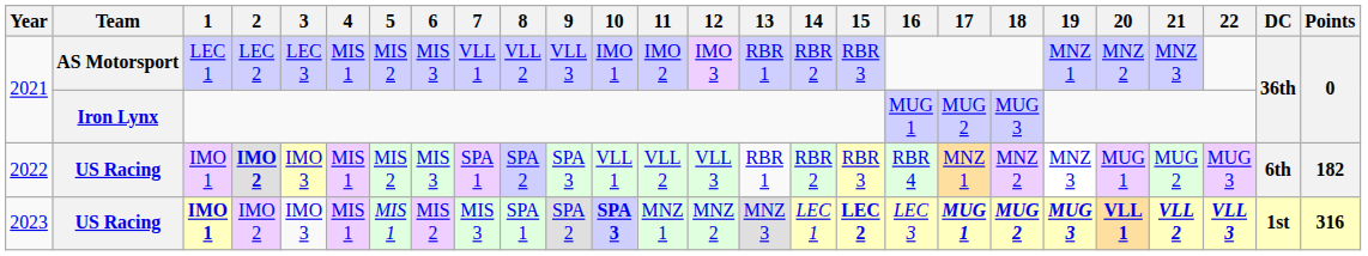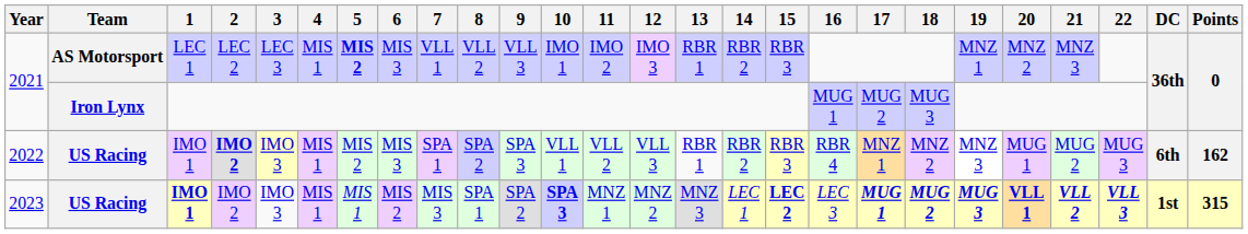 <table class="wikitable" style="text-align:center; font-size:85%">
 <tr>
 <th>Year</th>
 <th>Team</th>
 <th>1</th>
 <th>2</th>
 <th>3</th>
 <th>4</th>
 <th>5</th>
 <th>6</th>
 <th>7</th>
 <th>8</th>
 <th>9</th>
 <th>10</th>
 <th>11</th>
 <th>12</th>
 <th>13</th>
 <th>14</th>
 <th>15</th>
 <th>16</th>
 <th>17</th>
 <th>18</th>
 <th>19</th>
 <th>20</th>
 <th>21</th>
 <th>22</th>
 <th>DC</th>
 <th>Points</th>
 </tr>
 <tr>
 <td rowspan="2"><a href='#'>2021</a></td>
 <th nowrap>AS Motorsport</th>
 <td style="background:#CFCFFF;"><a href='#'>LEC<br>1</a><br></td>
 <td style="background:#CFCFFF;"><a href='#'>LEC<br>2</a><br></td>
 <td style="background:#CFCFFF;"><a href='#'>LEC<br>3</a><br></td>
 <td style="background:#CFCFFF;"><a href='#'>MIS<br>1</a><br></td>
-<td style="background:#CFCFFF;"><a href='#'>MIS<br>2</a><br></td>
+<td style="background:#CFCFFF;"><strong><a href='#'>MIS<br>2</a><br></strong></td>
 <td style="background:#CFCFFF;"><a href='#'>MIS<br>3</a><br></td>
 <td style="background:#CFCFFF;"><a href='#'>VLL<br>1</a><br></td>
 <td style="background:#CFCFFF;"><a href='#'>VLL<br>2</a><br></td>
 <td style="background:#CFCFFF;"><a href='#'>VLL<br>3</a><br></td>
 <td style="background:#CFCFFF;"><a href='#'>IMO<br>1</a><br></td>
 <td style="background:#CFCFFF;"><a href='#'>IMO<br>2</a><br></td>
 <td style="background:#EFCFFF;"><a href='#'>IMO<br>3</a><br></td>
 <td style="background:#CFCFFF;"><a href='#'>RBR<br>1</a><br></td>
 <td style="background:#CFCFFF;"><a href='#'>RBR<br>2</a><br></td>
 <td style="background:#CFCFFF;"><a href='#'>RBR<br>3</a><br></td>
 <td colspan=3></td>
 <td style="background:#CFCFFF;"><a href='#'>MNZ<br>1</a><br></td>
 <td style="background:#CFCFFF;"><a href='#'>MNZ<br>2</a><br></td>
 <td style="background:#CFCFFF;"><a href='#'>MNZ<br>3</a><br></td>
 <td></td>
 <th rowspan="2">36th</th>
 <th rowspan="2">0</th>
 </tr>
 <tr>
 <th nowrap><a href='#'>Iron Lynx</a></th>
 <td colspan=15></td>
 <td style="background:#CFCFFF;"><a href='#'>MUG<br>1</a><br></td>
 <td style="background:#CFCFFF;"><a href='#'>MUG<br>2</a><br></td>
 <td style="background:#CFCFFF;"><a href='#'>MUG<br>3</a><br></td>
 <td colspan=4></td>
 </tr>
 <tr>
 <td><a href='#'>2022</a></td>
 <th nowrap><a href='#'>US Racing</a></th>
 <td style="background:#EFCFFF;"><a href='#'>IMO<br>1</a><br></td>
 <td style="background:#DFDFDF;"><strong><a href='#'>IMO<br>2</a><br></strong></td>
 <td style="background:#FFFFBF;"><a href='#'>IMO<br>3</a><br></td>
 <td style="background:#EFCFFF;"><a href='#'>MIS<br>1</a><br></td>
 <td style="background:#DFFFDF;"><a href='#'>MIS<br>2</a><br></td>
 <td style="background:#DFFFDF;"><a href='#'>MIS<br>3</a><br></td>
 <td style="background:#EFCFFF;"><a href='#'>SPA<br>1</a><br></td>
 <td style="background:#CFCFFF;"><a href='#'>SPA<br>2</a><br></td>
 <td style="background:#DFFFDF;"><a href='#'>SPA<br>3</a><br></td>
 <td style="background:#DFFFDF;"><a href='#'>VLL<br>1</a><br></td>
 <td style="background:#DFFFDF;"><a href='#'>VLL<br>2</a><br></td>
 <td style="background:#DFFFDF;"><a href='#'>VLL<br>3</a><br></td>
 <td style="background:#;"><a href='#'>RBR<br>1</a></td>
 <td style="background:#DFFFDF;"><a href='#'>RBR<br>2</a><br></td>
 <td style="background:#FFFFBF;"><a href='#'>RBR<br>3</a><br></td>
 <td style="background:#DFFFDF;"><a href='#'>RBR<br>4</a><br></td>
 <td style="background:#FFDF9F;"><a href='#'>MNZ<br>1</a><br></td>
 <td style="background:#EFCFFF;"><a href='#'>MNZ<br>2</a><br></td>
 <td style="background:#FFFFFF;"><a href='#'>MNZ<br>3</a><br></td>
 <td style="background:#EFCFFF;"><a href='#'>MUG<br>1</a><br></td>
 <td style="background:#DFFFDF;"><a href='#'>MUG<br>2</a><br></td>
 <td style="background:#EFCFFF;"><a href='#'>MUG<br>3</a><br></td>
 <th>6th</th>
-<th>182</th>
+<th>162</th>
 </tr>
 <tr>
 <td><a href='#'>2023</a></td>
 <th nowrap><a href='#'>US Racing</a></th>
 <td style="background:#FFFFBF;"><strong><a href='#'>IMO<br>1</a></strong><br></td>
 <td style="background:#EFCFFF;"><a href='#'>IMO<br>2</a><br></td>
 <td style="background:#;"><a href='#'>IMO<br>3</a></td>
 <td style="background:#EFCFFF;"><a href='#'>MIS<br>1</a><br></td>
 <td style="background:#DFFFDF;"><em><a href='#'>MIS<br>1</a></em><br></td>
 <td style="background:#EFCFFF;"><a href='#'>MIS<br>2</a><br></td>
 <td style="background:#DFFFDF;"><a href='#'>MIS<br>3</a><br></td>
 <td style="background:#DFFFDF;"><a href='#'>SPA<br>1</a><br></td>
 <td style="background:#DFDFDF;"><a href='#'>SPA<br>2</a><br></td>
 <td style="background:#CFCFFF;"><strong><a href='#'>SPA<br>3</a></strong><br></td>
 <td style="background:#DFFFDF;"><a href='#'>MNZ<br>1</a><br></td>
 <td style="background:#DFFFDF;"><a href='#'>MNZ<br>2</a><br></td>
 <td style="background:#DFDFDF;"><a href='#'>MNZ<br>3</a><br></td>
 <td style="background:#FFFFBF;"><em><a href='#'>LEC<br>1</a></em><br></td>
 <td style="background:#FFFFBF;"><strong><a href='#'>LEC<br>2</a></strong><br></td>
 <td style="background:#FFFFBF;"><em><a href='#'>LEC<br>3</a></em><br></td>
 <td style="background:#FFFFBF;"><strong><em><a href='#'>MUG<br>1</a></em></strong><br></td>
 <td style="background:#FFFFBF;"><strong><em><a href='#'>MUG<br>2</a></em></strong><br></td>
 <td style="background:#FFFFBF;"><strong><em><a href='#'>MUG<br>3</a></em></strong><br></td>
 <td style="background:#FFDF9F;"><strong><a href='#'>VLL<br>1</a></strong><br></td>
 <td style="background:#FFFFBF;"><strong><em><a href='#'>VLL<br>2</a></em></strong><br></td>
 <td style="background:#FFFFBF;"><strong><em><a href='#'>VLL<br>3</a></em></strong><br></td>
 <th style="background:#FFFFBF;">1st</th>
-<th style="background:#FFFFBF;">316</th>
+<th style="background:#FFFFBF;">315</th>
 </tr>
 </table>
